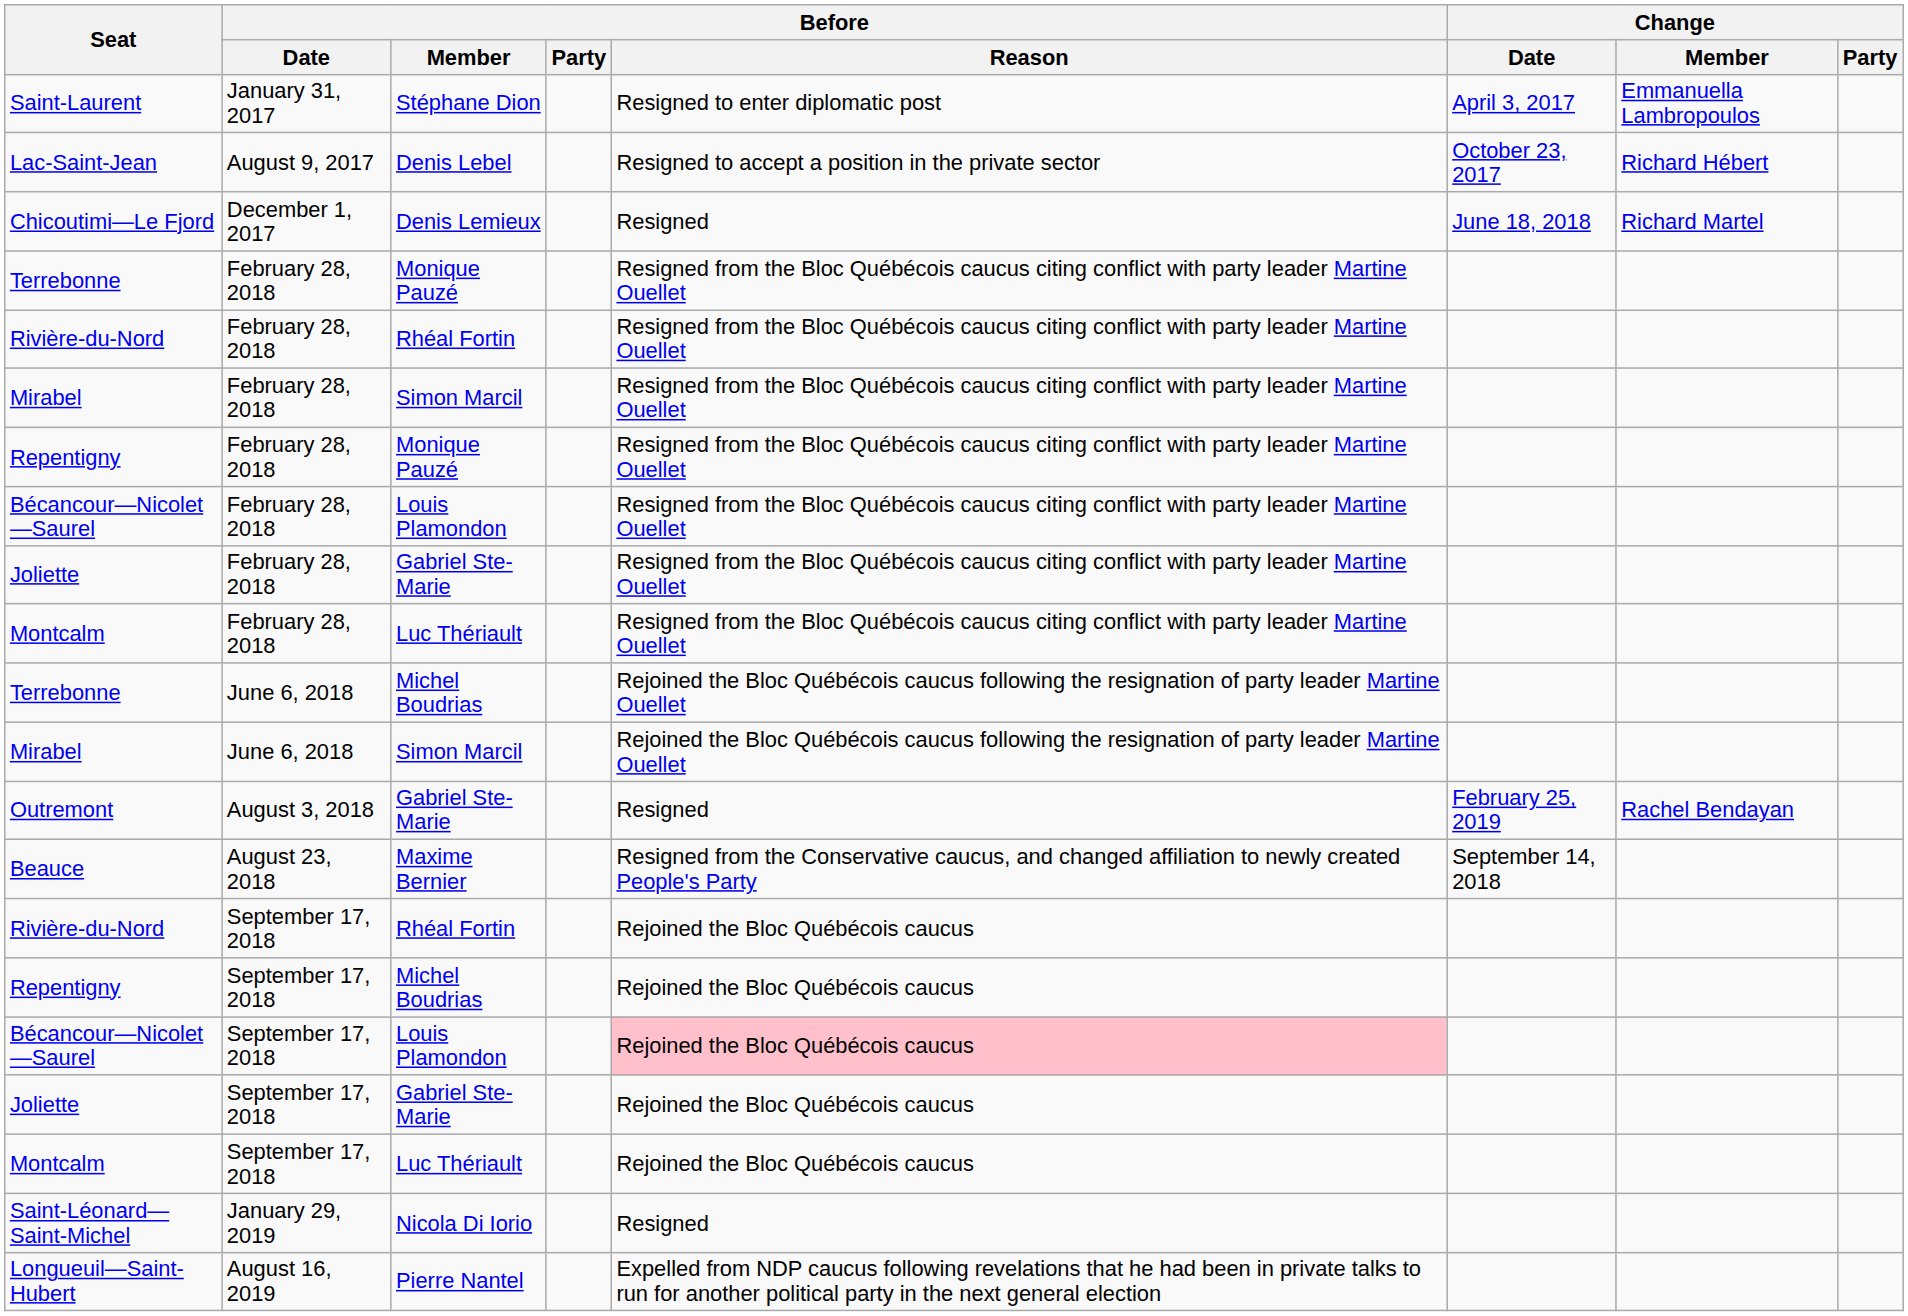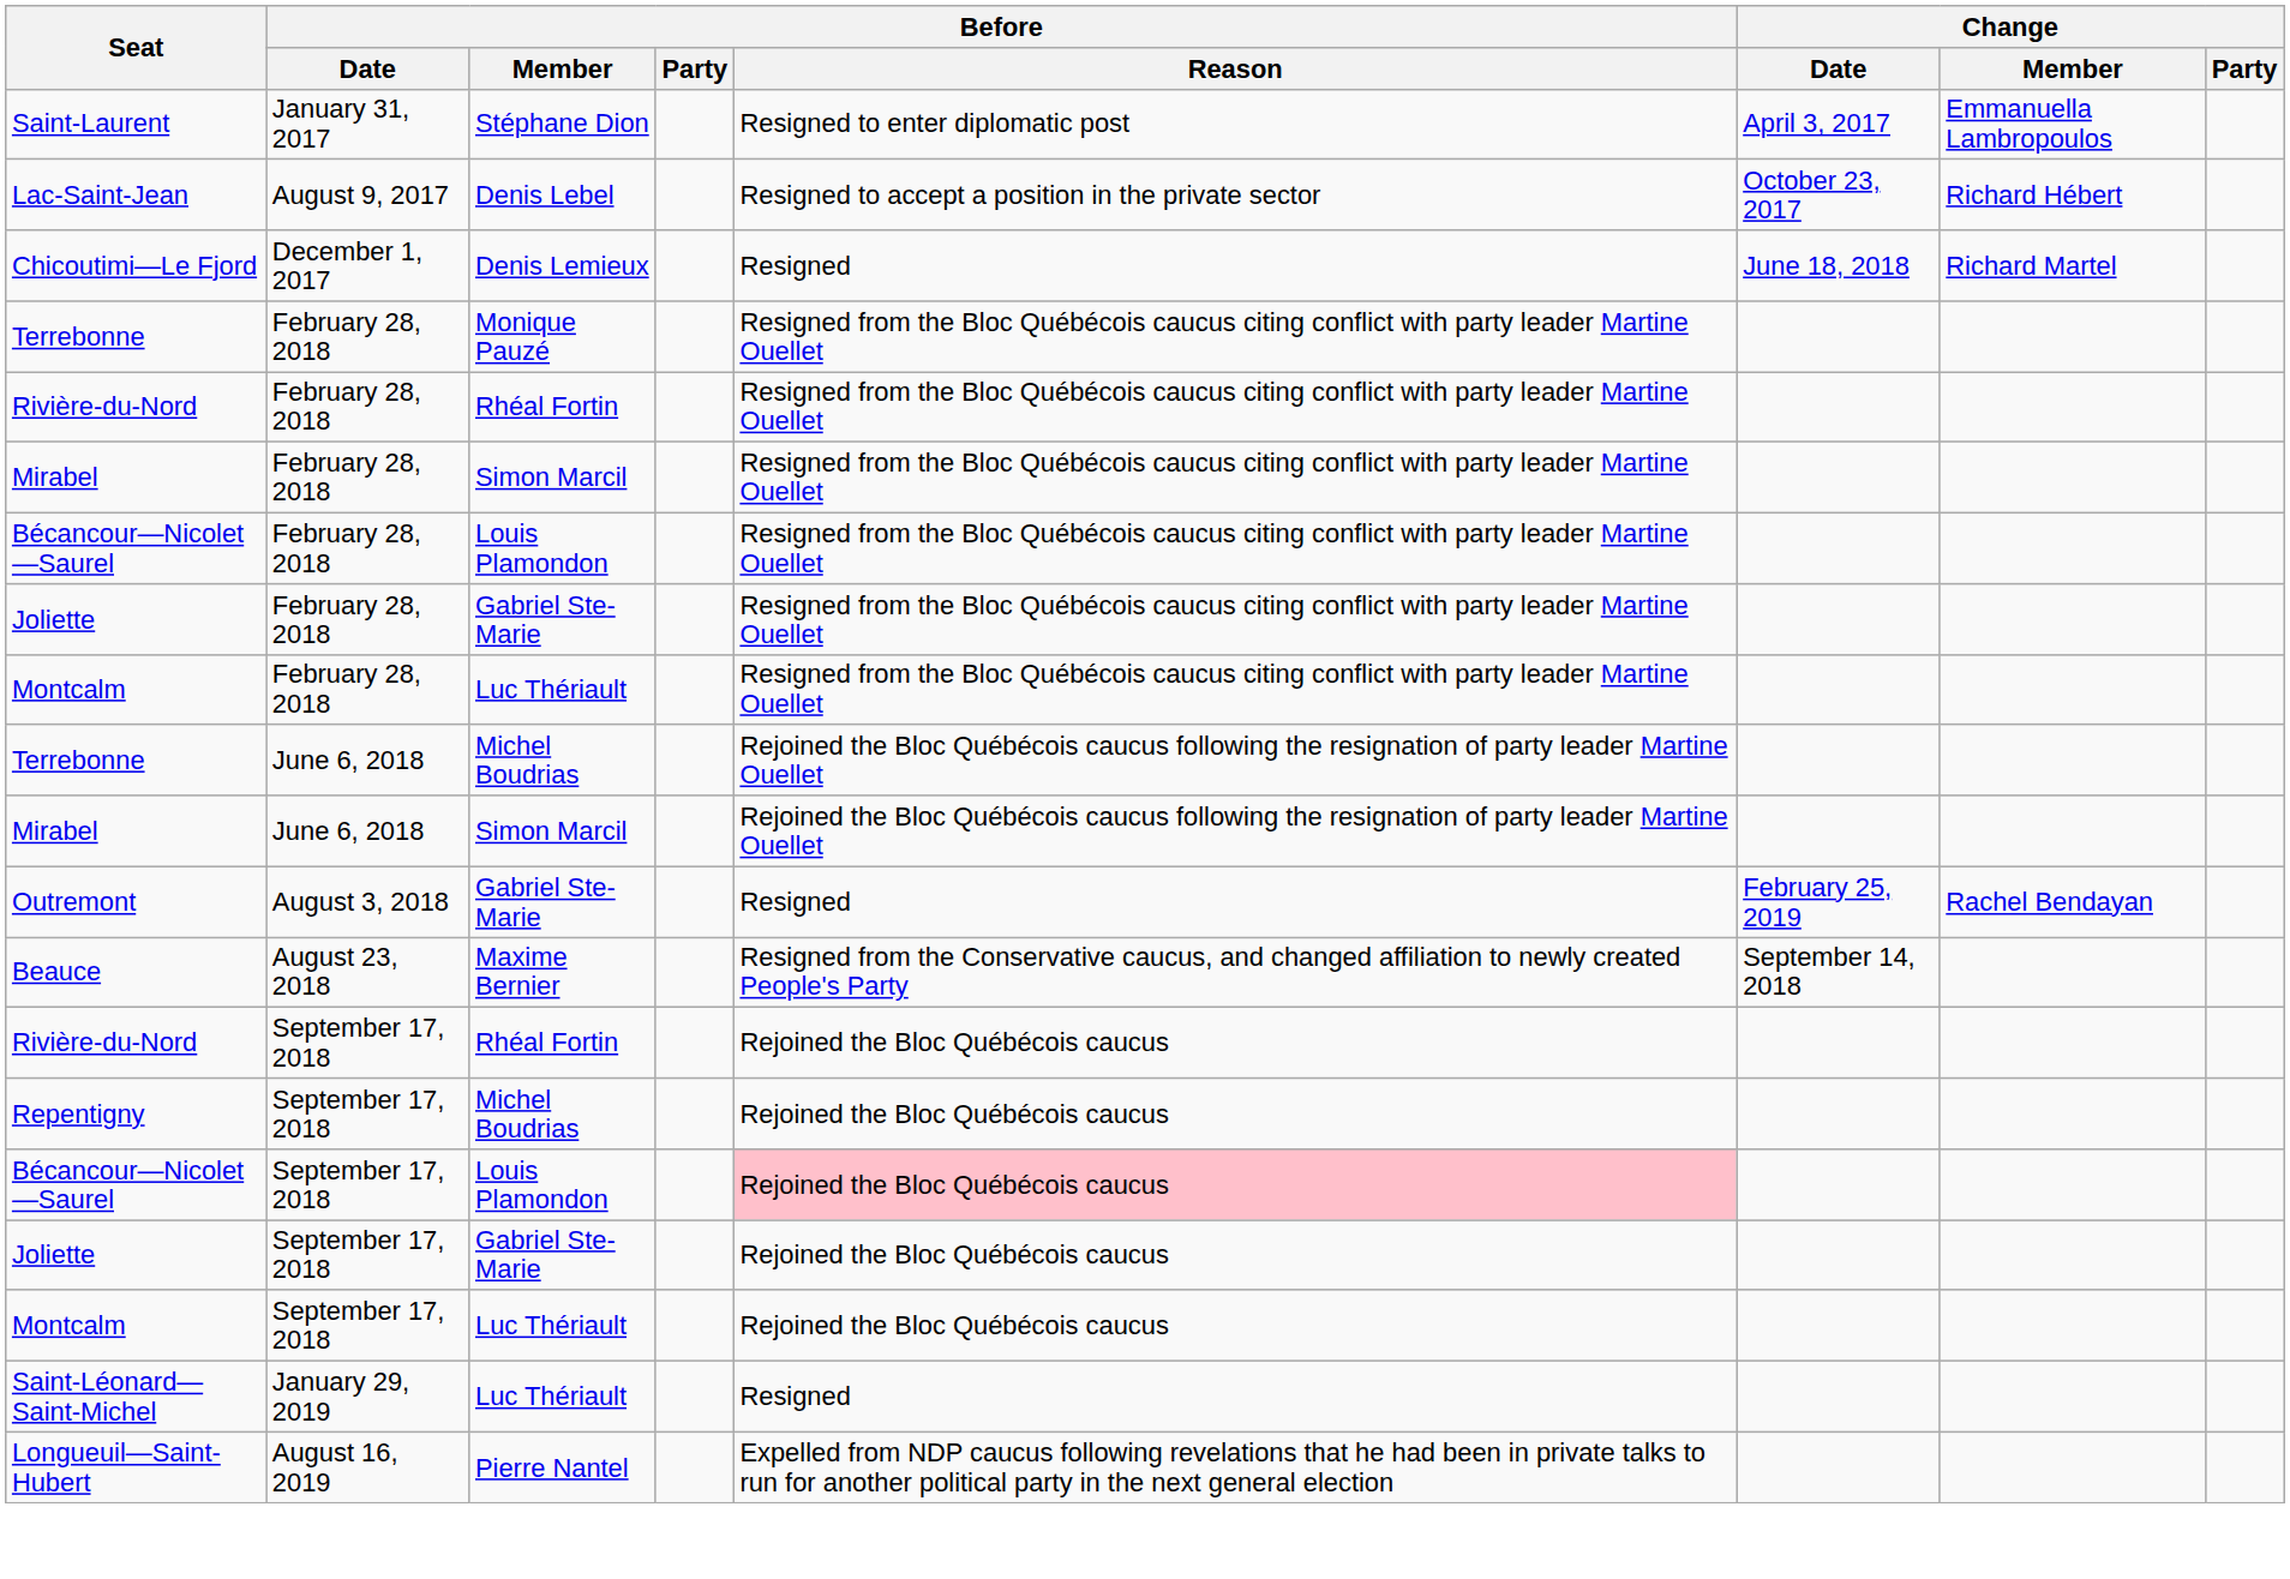 <table class="wikitable"  style="font-size:90%;">
 <tr>
 <th rowspan="2">Seat</th>
 <th colspan="4">Before</th>
 <th colspan="3">Change</th>
 </tr>
 <tr>
 <th>Date</th>
 <th>Member</th>
 <th>Party</th>
 <th>Reason</th>
 <th>Date</th>
 <th>Member</th>
 <th>Party</th>
 </tr>
 <tr>
 <td><a href='#'>Saint-Laurent</a></td>
 <td>January 31, 2017</td>
 <td><a href='#'>Stéphane Dion</a></td>
 <td></td>
 <td>Resigned to enter diplomatic post</td>
 <td><a href='#'>April 3, 2017</a></td>
 <td><a href='#'>Emmanuella Lambropoulos</a></td>
 <td></td>
 </tr>
 <tr>
 <td><a href='#'>Lac-Saint-Jean</a></td>
 <td>August 9, 2017</td>
 <td><a href='#'>Denis Lebel</a></td>
 <td></td>
 <td>Resigned to accept a position in the private sector</td>
 <td><a href='#'>October 23, 2017</a></td>
 <td><a href='#'>Richard Hébert</a></td>
 <td></td>
 </tr>
 <tr>
 <td><a href='#'>Chicoutimi—Le Fjord</a></td>
 <td>December 1, 2017</td>
 <td><a href='#'>Denis Lemieux</a></td>
 <td></td>
 <td>Resigned</td>
 <td><a href='#'>June 18, 2018</a></td>
 <td><a href='#'>Richard Martel</a></td>
 <td></td>
 </tr>
 <tr>
 <td><a href='#'>Terrebonne</a></td>
 <td>February 28, 2018</td>
 <td><a href='#'>Monique Pauzé</a></td>
 <td></td>
 <td>Resigned from the Bloc Québécois caucus citing conflict with party leader <a href='#'>Martine Ouellet</a></td>
 <td></td>
 <td></td>
 <td></td>
 </tr>
 <tr>
 <td><a href='#'>Rivière-du-Nord</a></td>
 <td>February 28, 2018</td>
 <td><a href='#'>Rhéal Fortin</a></td>
 <td></td>
 <td>Resigned from the Bloc Québécois caucus citing conflict with party leader <a href='#'>Martine Ouellet</a></td>
 <td></td>
 <td></td>
 <td></td>
 </tr>
 <tr>
 <td><a href='#'>Mirabel</a></td>
 <td>February 28, 2018</td>
 <td><a href='#'>Simon Marcil</a></td>
-<td></td>
-<td>Resigned from the Bloc Québécois caucus citing conflict with party leader <a href='#'>Martine Ouellet</a></td>
-<td></td>
-<td></td>
-<td></td>
-</tr>
-<tr>
-<td><a href='#'>Repentigny</a></td>
-<td>February 28, 2018</td>
-<td><a href='#'>Monique Pauzé</a></td>
 <td></td>
 <td>Resigned from the Bloc Québécois caucus citing conflict with party leader <a href='#'>Martine Ouellet</a></td>
 <td></td>
 <td></td>
 <td></td>
 </tr>
 <tr>
 <td><a href='#'>Bécancour—Nicolet—Saurel</a></td>
 <td>February 28, 2018</td>
 <td><a href='#'>Louis Plamondon</a></td>
 <td></td>
 <td>Resigned from the Bloc Québécois caucus citing conflict with party leader <a href='#'>Martine Ouellet</a></td>
 <td></td>
 <td></td>
 <td></td>
 </tr>
 <tr>
 <td><a href='#'>Joliette</a></td>
 <td>February 28, 2018</td>
 <td><a href='#'>Gabriel Ste-Marie</a></td>
 <td></td>
 <td>Resigned from the Bloc Québécois caucus citing conflict with party leader <a href='#'>Martine Ouellet</a></td>
 <td></td>
 <td></td>
 <td></td>
 </tr>
 <tr>
 <td><a href='#'>Montcalm</a></td>
 <td>February 28, 2018</td>
 <td><a href='#'>Luc Thériault</a></td>
 <td></td>
 <td>Resigned from the Bloc Québécois caucus citing conflict with party leader <a href='#'>Martine Ouellet</a></td>
 <td></td>
 <td></td>
 <td></td>
 </tr>
 <tr>
 <td><a href='#'>Terrebonne</a></td>
 <td>June 6, 2018</td>
 <td><a href='#'>Michel Boudrias</a></td>
 <td></td>
 <td>Rejoined the Bloc Québécois caucus following the resignation of party leader <a href='#'>Martine Ouellet</a></td>
 <td></td>
 <td></td>
 <td></td>
 </tr>
 <tr>
 <td><a href='#'>Mirabel</a></td>
 <td>June 6, 2018</td>
 <td><a href='#'>Simon Marcil</a></td>
 <td></td>
 <td>Rejoined the Bloc Québécois caucus following the resignation of party leader <a href='#'>Martine Ouellet</a></td>
 <td></td>
 <td></td>
 <td></td>
 </tr>
 <tr>
 <td><a href='#'>Outremont</a></td>
 <td>August 3, 2018</td>
 <td><a href='#'>Gabriel Ste-Marie</a></td>
 <td></td>
 <td>Resigned</td>
 <td><a href='#'>February 25, 2019</a></td>
 <td><a href='#'>Rachel Bendayan</a></td>
 <td></td>
 </tr>
 <tr>
 <td><a href='#'>Beauce</a></td>
 <td>August 23, 2018</td>
 <td><a href='#'>Maxime Bernier</a></td>
 <td></td>
 <td>Resigned from the Conservative caucus, and changed affiliation to newly created <a href='#'>People's Party</a></td>
 <td>September 14, 2018</td>
 <td></td>
 <td></td>
 </tr>
 <tr>
 <td><a href='#'>Rivière-du-Nord</a></td>
 <td>September 17, 2018</td>
 <td><a href='#'>Rhéal Fortin</a></td>
 <td></td>
 <td>Rejoined the Bloc Québécois caucus</td>
 <td></td>
 <td></td>
 <td></td>
 </tr>
 <tr>
 <td><a href='#'>Repentigny</a></td>
 <td>September 17, 2018</td>
 <td><a href='#'>Michel Boudrias</a></td>
 <td></td>
 <td>Rejoined the Bloc Québécois caucus</td>
 <td></td>
 <td></td>
 <td></td>
 </tr>
 <tr>
 <td><a href='#'>Bécancour—Nicolet—Saurel</a></td>
 <td>September 17, 2018</td>
 <td><a href='#'>Louis Plamondon</a></td>
 <td></td>
 <td style="background: pink;">Rejoined the Bloc Québécois caucus</td>
 <td></td>
 <td></td>
 <td></td>
 </tr>
 <tr>
 <td><a href='#'>Joliette</a></td>
 <td>September 17, 2018</td>
 <td><a href='#'>Gabriel Ste-Marie</a></td>
 <td></td>
 <td>Rejoined the Bloc Québécois caucus</td>
 <td></td>
 <td></td>
 <td></td>
 </tr>
 <tr>
 <td><a href='#'>Montcalm</a></td>
 <td>September 17, 2018</td>
 <td><a href='#'>Luc Thériault</a></td>
 <td></td>
 <td>Rejoined the Bloc Québécois caucus</td>
 <td></td>
 <td></td>
 <td></td>
 </tr>
 <tr>
 <td><a href='#'>Saint-Léonard—Saint-Michel</a></td>
 <td>January 29, 2019</td>
-<td><a href='#'>Nicola Di Iorio</a></td>
+<td><a href='#'>Luc Thériault</a></td>
 <td></td>
 <td>Resigned</td>
 <td></td>
 <td></td>
 <td></td>
 </tr>
 <tr>
 <td><a href='#'>Longueuil—Saint-Hubert</a></td>
 <td>August 16, 2019</td>
 <td><a href='#'>Pierre Nantel</a></td>
 <td></td>
 <td>Expelled from NDP caucus following revelations that he had been in private talks to run for another political party in the next general election</td>
 <td></td>
 <td></td>
 <td></td>
 </tr>
 </table>
